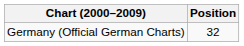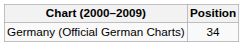 <table class="wikitable sortable">
 <tr>
 <th>Chart (2000–2009)</th>
 <th>Position</th>
 </tr>
 <tr>
 <td>Germany (Official German Charts)</td>
-<td style="text-align:center;">32</td>
+<td style="text-align:center;">34</td>
 </tr>
 </table>
